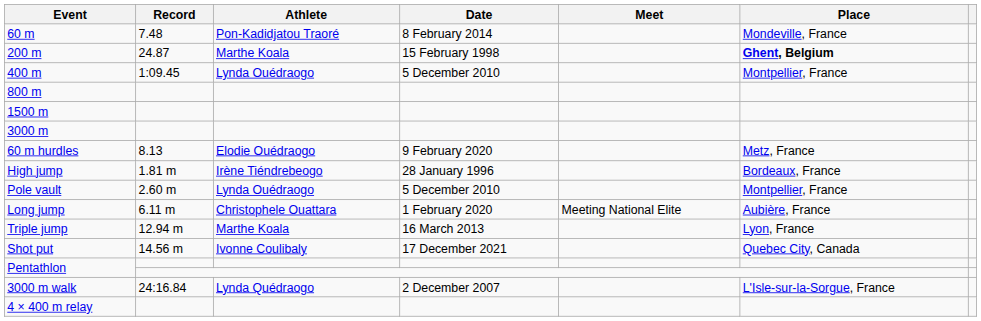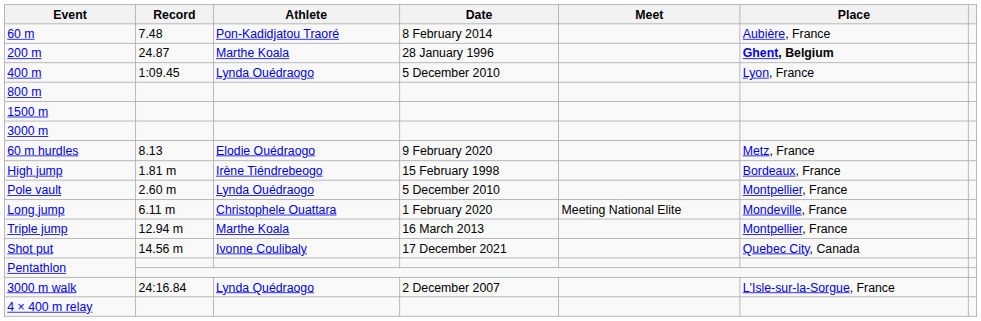 <table class="wikitable" style="font-size:95%; width: 95%;">
 <tr>
 <th>Event</th>
 <th>Record</th>
 <th>Athlete</th>
 <th>Date</th>
 <th>Meet</th>
 <th>Place</th>
 <th></th>
 </tr>
 <tr>
 <td><a href='#'>60 m</a></td>
 <td>7.48</td>
 <td><a href='#'>Pon-Kadidjatou Traoré</a></td>
 <td>8 February 2014</td>
 <td></td>
-<td><a href='#'>Mondeville</a>, France</td>
+<td><a href='#'>Aubière</a>, France</td>
 <td></td>
 </tr>
 <tr>
 <td><a href='#'>200 m</a></td>
 <td>24.87</td>
 <td><a href='#'>Marthe Koala</a></td>
-<td>15 February 1998</td>
+<td>28 January 1996</td>
 <td></td>
 <td><strong><a href='#'>Ghent</a>, Belgium</strong></td>
 <td></td>
 </tr>
 <tr>
 <td><a href='#'>400 m</a></td>
 <td>1:09.45</td>
 <td><a href='#'>Lynda Ouédraogo</a></td>
 <td>5 December 2010</td>
 <td></td>
-<td><a href='#'>Montpellier</a>, France</td>
+<td><a href='#'>Lyon</a>, France</td>
 <td></td>
 </tr>
 <tr>
 <td><a href='#'>800 m</a></td>
 <td></td>
 <td></td>
 <td></td>
 <td></td>
 <td></td>
 <td></td>
 </tr>
 <tr>
 <td><a href='#'>1500 m</a></td>
 <td></td>
 <td></td>
 <td></td>
 <td></td>
 <td></td>
 <td></td>
 </tr>
 <tr>
 <td><a href='#'>3000 m</a></td>
 <td></td>
 <td></td>
 <td></td>
 <td></td>
 <td></td>
 <td></td>
 </tr>
 <tr>
 <td><a href='#'>60 m hurdles</a></td>
 <td>8.13</td>
 <td><a href='#'>Elodie Ouédraogo</a></td>
 <td>9 February 2020</td>
 <td></td>
 <td><a href='#'>Metz</a>, France</td>
 <td></td>
 </tr>
 <tr>
 <td><a href='#'>High jump</a></td>
 <td>1.81 m</td>
 <td><a href='#'>Irène Tiéndrebeogo</a></td>
-<td>28 January 1996</td>
+<td>15 February 1998</td>
 <td></td>
 <td><a href='#'>Bordeaux</a>, France</td>
 <td></td>
 </tr>
 <tr>
 <td><a href='#'>Pole vault</a></td>
 <td>2.60 m</td>
 <td><a href='#'>Lynda Ouédraogo</a></td>
 <td>5 December 2010</td>
 <td></td>
 <td><a href='#'>Montpellier</a>, France</td>
 <td></td>
 </tr>
 <tr>
 <td><a href='#'>Long jump</a></td>
 <td>6.11 m</td>
 <td><a href='#'>Christophele Ouattara</a></td>
 <td>1 February 2020</td>
 <td>Meeting National Elite</td>
-<td><a href='#'>Aubière</a>, France</td>
+<td><a href='#'>Mondeville</a>, France</td>
 <td></td>
 </tr>
 <tr>
 <td><a href='#'>Triple jump</a></td>
 <td>12.94 m</td>
 <td><a href='#'>Marthe Koala</a></td>
 <td>16 March 2013</td>
 <td></td>
-<td><a href='#'>Lyon</a>, France</td>
+<td><a href='#'>Montpellier</a>, France</td>
 <td></td>
 </tr>
 <tr>
 <td><a href='#'>Shot put</a></td>
 <td>14.56 m</td>
 <td><a href='#'>Ivonne Coulibaly</a></td>
 <td>17 December 2021</td>
 <td></td>
 <td><a href='#'>Quebec City</a>, Canada</td>
 <td></td>
 </tr>
 <tr>
 <td rowspan=2><a href='#'>Pentathlon</a></td>
 <td></td>
 <td></td>
 <td></td>
 <td></td>
 <td></td>
 <td></td>
 </tr>
 <tr>
 <td colspan=5></td>
 <td></td>
 </tr>
 <tr>
 <td><a href='#'>3000 m walk</a></td>
 <td>24:16.84</td>
 <td><a href='#'>Lynda Quédraogo</a></td>
 <td>2 December 2007</td>
 <td></td>
 <td><a href='#'>L'Isle-sur-la-Sorgue</a>, France</td>
 <td></td>
 </tr>
 <tr>
 <td><a href='#'>4 × 400 m relay</a></td>
 <td></td>
 <td></td>
 <td></td>
 <td></td>
 <td></td>
 <td></td>
 </tr>
 </table>
